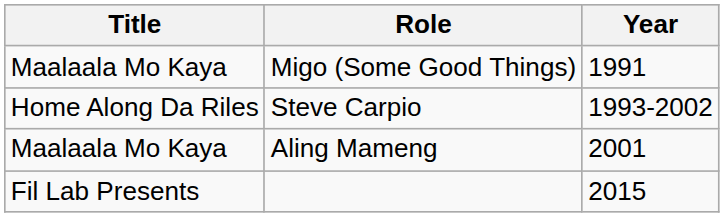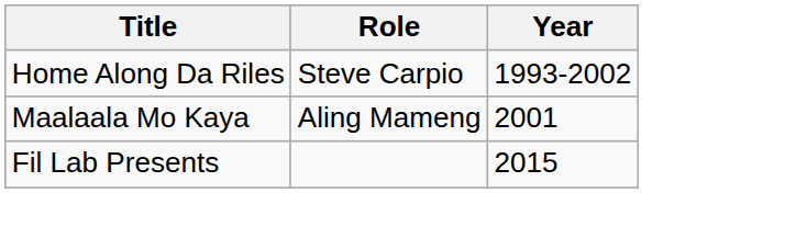 <table class="wikitable">
 <tr>
 <th>Title</th>
 <th>Role</th>
 <th>Year</th>
-</tr>
-<tr>
-<td>Maalaala Mo Kaya</td>
-<td>Migo (Some Good Things)</td>
-<td>1991</td>
 </tr>
 <tr>
 <td>Home Along Da Riles</td>
 <td>Steve Carpio</td>
 <td>1993-2002</td>
 </tr>
 <tr>
 <td>Maalaala Mo Kaya</td>
 <td>Aling Mameng</td>
 <td>2001</td>
 </tr>
 <tr>
 <td>Fil Lab Presents</td>
 <td></td>
 <td>2015</td>
 </tr>
 </table>
